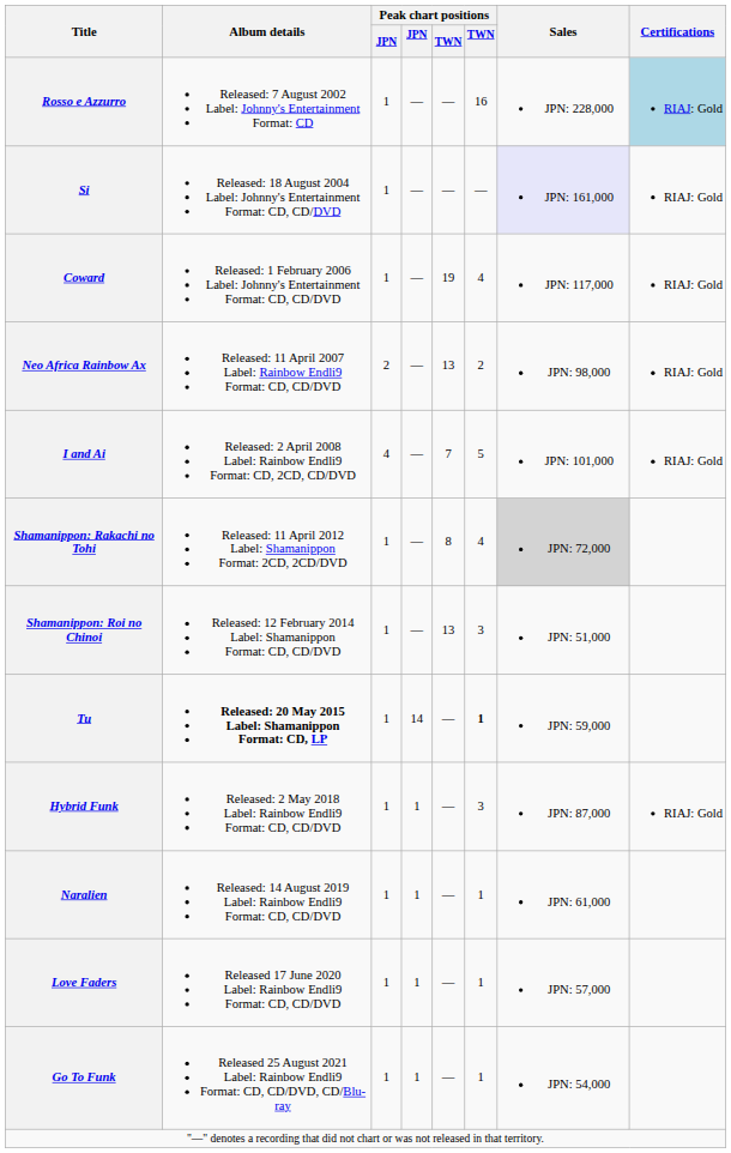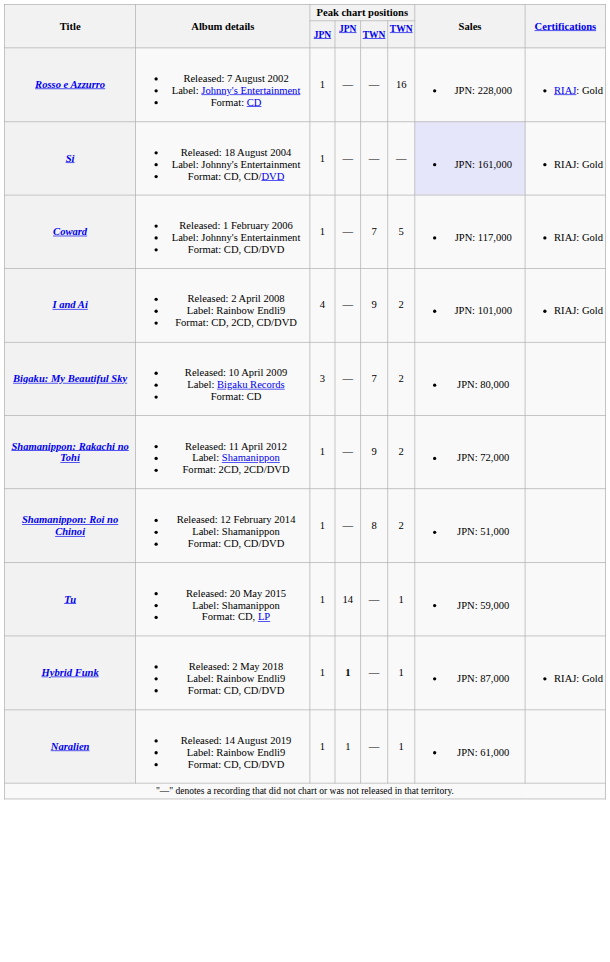 <table class="wikitable plainrowheaders" style="text-align:center;" border="1">
 <tr>
 <th scope="col" rowspan="2" style="width:12em;">Title</th>
 <th scope="col" rowspan="2" style="width:16em;">Album details</th>
 <th scope="col" colspan="4">Peak chart positions</th>
 <th scope="col" rowspan="2" style="width:10em;">Sales</th>
 <th scope="col" rowspan="2"><a href='#'>Certifications</a></th>
 </tr>
 <tr>
 <th scope="col" style="width:2.2em;font-size:90%;"><a href='#'>JPN</a><br></th>
 <th scope="col" style="width:2.2em;font-size:90%;"><a href='#'>JPN</a><br><br></th>
 <th scope="col" style="width:2.2em;font-size:90%;"><a href='#'>TWN</a><br></th>
 <th scope="col" style="width:2.2em;font-size:90%;"><a href='#'>TWN</a><br><br></th>
 </tr>
 <tr>
 <th scope="row"><em><a href='#'>Rosso e Azzurro</a></em></th>
 <td><br><ul><li>Released: 7 August 2002</li><li>Label: <a href='#'>Johnny's Entertainment</a></li><li>Format: <a href='#'>CD</a></li></ul></td>
 <td>1</td>
 <td>—</td>
 <td>—</td>
 <td>16</td>
 <td><br><ul><li>JPN: 228,000</li></ul></td>
-<td style="background: lightblue;"><br><ul><li><a href='#'>RIAJ</a>: Gold</li></ul></td>
+<td><br><ul><li><a href='#'>RIAJ</a>: Gold</li></ul></td>
 </tr>
 <tr>
 <th scope="row"><em><a href='#'>Si</a></em></th>
 <td><br><ul><li>Released: 18 August 2004</li><li>Label: Johnny's Entertainment</li><li>Format: CD, CD/<a href='#'>DVD</a></li></ul></td>
 <td>1</td>
 <td>—</td>
 <td>—</td>
 <td>—</td>
 <td style="background: lavender;"><br><ul><li>JPN: 161,000</li></ul></td>
 <td><br><ul><li>RIAJ: Gold</li></ul></td>
 </tr>
 <tr>
 <th scope="row"><em><a href='#'>Coward</a></em></th>
 <td><br><ul><li>Released: 1 February 2006</li><li>Label: Johnny's Entertainment</li><li>Format: CD, CD/DVD</li></ul></td>
 <td>1</td>
 <td>—</td>
-<td>19</td>
-<td>4</td>
+<td>7</td>
+<td>5</td>
 <td><br><ul><li>JPN: 117,000</li></ul></td>
-<td><br><ul><li>RIAJ: Gold</li></ul></td>
-</tr>
-<tr>
-<th scope="row"><em><a href='#'>Neo Africa Rainbow Ax</a></em></th>
-<td><br><ul><li>Released: 11 April 2007</li><li>Label: <a href='#'>Rainbow Endli9</a></li><li>Format: CD, CD/DVD</li></ul></td>
-<td>2</td>
-<td>—</td>
-<td>13</td>
-<td>2</td>
-<td><br><ul><li>JPN: 98,000</li></ul></td>
 <td><br><ul><li>RIAJ: Gold</li></ul></td>
 </tr>
 <tr>
 <th scope="row"><em><a href='#'>I and Ai</a></em></th>
 <td><br><ul><li>Released: 2 April 2008</li><li>Label: Rainbow Endli9</li><li>Format: CD, 2CD, CD/DVD</li></ul></td>
 <td>4</td>
 <td>—</td>
-<td>7</td>
-<td>5</td>
+<td>9</td>
+<td>2</td>
 <td><br><ul><li>JPN: 101,000</li></ul></td>
 <td><br><ul><li>RIAJ: Gold</li></ul></td>
+</tr>
+<tr>
+<th scope="row"><em><a href='#'>Bigaku: My Beautiful Sky</a></em></th>
+<td><br><ul><li>Released: 10 April 2009</li><li>Label: <a href='#'>Bigaku Records</a></li><li>Format: CD</li></ul></td>
+<td>3</td>
+<td>—</td>
+<td>7</td>
+<td>2</td>
+<td><br><ul><li>JPN: 80,000</li></ul></td>
+<td></td>
 </tr>
 <tr>
 <th scope="row"><em><a href='#'>Shamanippon: Rakachi no Tohi</a></em></th>
 <td><br><ul><li>Released: 11 April 2012</li><li>Label: <a href='#'>Shamanippon</a></li><li>Format: 2CD, 2CD/DVD</li></ul></td>
 <td>1</td>
 <td>—</td>
-<td>8</td>
-<td>4</td>
-<td style="background: lightgrey;"><br><ul><li>JPN: 72,000</li></ul></td>
+<td>9</td>
+<td>2</td>
+<td><br><ul><li>JPN: 72,000</li></ul></td>
 <td></td>
 </tr>
 <tr>
 <th scope="row"><em><a href='#'>Shamanippon: Roi no Chinoi</a></em></th>
 <td><br><ul><li>Released: 12 February 2014</li><li>Label: Shamanippon</li><li>Format: CD, CD/DVD</li></ul></td>
 <td>1</td>
 <td>—</td>
-<td>13</td>
-<td>3</td>
+<td>8</td>
+<td>2</td>
 <td><br><ul><li>JPN: 51,000</li></ul></td>
 <td></td>
 </tr>
 <tr>
 <th scope="row"><em><a href='#'>Tu</a></em></th>
-<td><strong><br><ul><li>Released: 20 May 2015</li><li>Label: Shamanippon</li><li>Format: CD, <a href='#'>LP</a></li></ul></strong></td>
+<td><br><ul><li>Released: 20 May 2015</li><li>Label: Shamanippon</li><li>Format: CD, <a href='#'>LP</a></li></ul></td>
 <td>1</td>
 <td>14</td>
 <td>—</td>
-<td><strong>1</strong></td>
+<td>1</td>
 <td><br><ul><li>JPN: 59,000</li></ul></td>
 <td></td>
 </tr>
 <tr>
 <th scope="row"><em><a href='#'>Hybrid Funk</a></em></th>
 <td><br><ul><li>Released: 2 May 2018</li><li>Label: Rainbow Endli9</li><li>Format: CD, CD/DVD</li></ul></td>
 <td>1</td>
+<td><strong>1</strong></td>
+<td>—</td>
 <td>1</td>
-<td>—</td>
-<td>3</td>
 <td><br><ul><li>JPN: 87,000</li></ul></td>
 <td><br><ul><li>RIAJ: Gold</li></ul></td>
 </tr>
 <tr>
 <th scope="row"><em><a href='#'>Naralien</a></em></th>
 <td><br><ul><li>Released: 14 August 2019</li><li>Label: Rainbow Endli9</li><li>Format: CD, CD/DVD</li></ul></td>
 <td>1</td>
 <td>1</td>
 <td>—</td>
 <td>1</td>
 <td><br><ul><li>JPN: 61,000</li></ul></td>
 <td></td>
 </tr>
 <tr>
-<th scope="row"><em><a href='#'>Love Faders</a></em></th>
-<td><br><ul><li>Released 17 June 2020</li><li>Label: Rainbow Endli9</li><li>Format: CD, CD/DVD</li></ul></td>
-<td>1</td>
-<td>1</td>
-<td>—</td>
-<td>1</td>
-<td><br><ul><li>JPN: 57,000</li></ul></td>
-<td></td>
-</tr>
-<tr>
-<th scope="row"><em><a href='#'>Go To Funk</a></em></th>
-<td><br><ul><li>Released 25 August 2021</li><li>Label: Rainbow Endli9</li><li>Format: CD, CD/DVD, CD/<a href='#'>Blu-ray</a></li></ul></td>
-<td>1</td>
-<td>1</td>
-<td>—</td>
-<td>1</td>
-<td><br><ul><li>JPN: 54,000</li></ul></td>
-<td></td>
-</tr>
-<tr>
 <td colspan="8" style="font-size:90%">"—" denotes a recording that did not chart or was not released in that territory.</td>
 </tr>
 </table>
